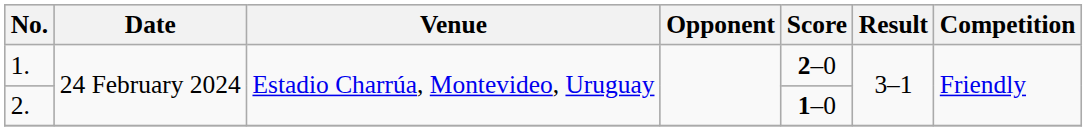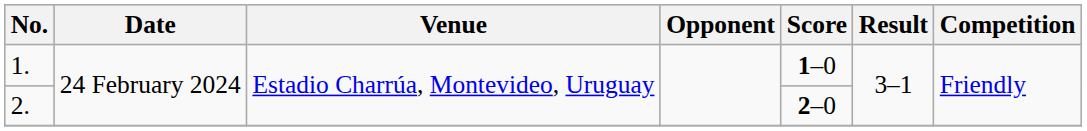 <table class="wikitable">
 <tr>
 <th>No.</th>
 <th>Date</th>
 <th>Venue</th>
 <th>Opponent</th>
 <th>Score</th>
 <th>Result</th>
 <th>Competition</th>
 </tr>
 <tr>
 <td>1.</td>
 <td rowspan=2>24 February 2024</td>
 <td rowspan=2><a href='#'>Estadio Charrúa</a>, <a href='#'>Montevideo</a>, <a href='#'>Uruguay</a></td>
 <td rowspan=2></td>
-<td align=center><strong>2</strong>–0</td>
+<td align=center><strong>1</strong>–0</td>
 <td rowspan=2 align=center>3–1</td>
 <td rowspan=2><a href='#'>Friendly</a></td>
 </tr>
 <tr>
 <td>2.</td>
-<td align=center><strong>1</strong>–0</td>
+<td align=center><strong>2</strong>–0</td>
 </tr>
 <tr>
 </tr>
 </table>
